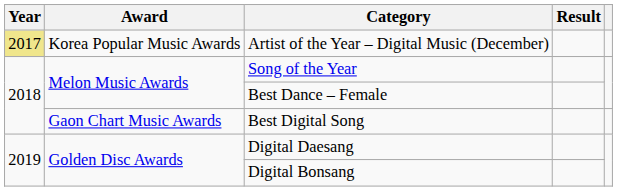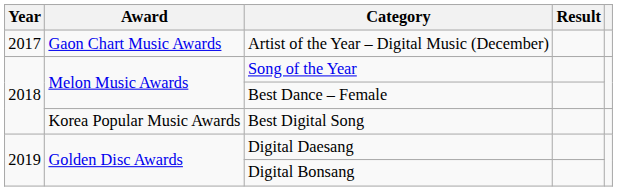 <table class="wikitable plainrowheaders">
 <tr>
 <th>Year</th>
 <th>Award</th>
 <th>Category</th>
 <th>Result</th>
 <th></th>
 </tr>
 <tr>
-<td style="background: khaki;">2017</td>
-<td>Korea Popular Music Awards</td>
+<td>2017</td>
+<td><a href='#'>Gaon Chart Music Awards</a></td>
 <td>Artist of the Year – Digital Music (December)</td>
 <td></td>
 <td style="text-align:center;"></td>
 </tr>
 <tr>
 <td rowspan="3">2018</td>
 <td rowspan="2"><a href='#'>Melon Music Awards</a></td>
 <td><a href='#'>Song of the Year</a></td>
 <td></td>
 <td rowspan="2" style="text-align:center;"></td>
 </tr>
 <tr>
 <td>Best Dance – Female</td>
 <td></td>
 </tr>
 <tr>
-<td><a href='#'>Gaon Chart Music Awards</a></td>
+<td>Korea Popular Music Awards</td>
 <td>Best Digital Song</td>
 <td></td>
 <td style="text-align:center;"></td>
 </tr>
 <tr>
 <td rowspan="2">2019</td>
 <td rowspan="2"><a href='#'>Golden Disc Awards</a></td>
 <td>Digital Daesang</td>
 <td></td>
 <td style="text-align:center;" rowspan="2"></td>
 </tr>
 <tr>
 <td>Digital Bonsang</td>
 <td></td>
 </tr>
 </table>
